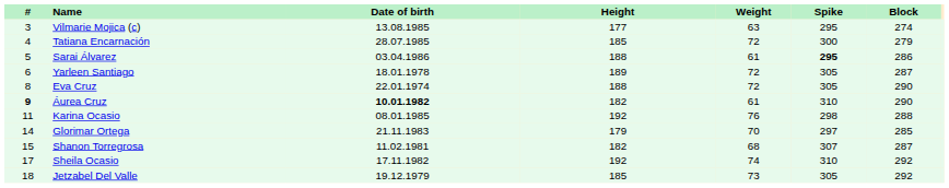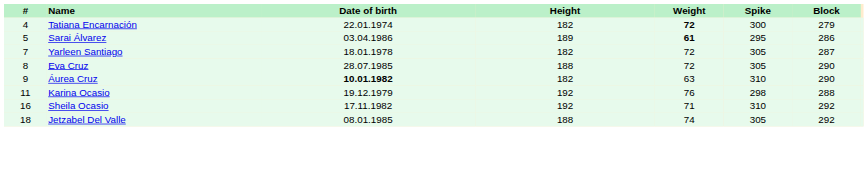 <table border=0 cellpadding=2 cellspacing=0  |- bgcolor=#FFECCE style="text-align:center; font-size:90%;" width=100%>
 <tr bgcolor=#BBF0C9>
 <th width=5%>#</th>
 <th width=25% align=left>Name</th>
 <th width=25%>Date of birth</th>
 <th width=21%>Height</th>
 <th width=8%>Weight</th>
 <th width=8%>Spike</th>
 <th width=8%>Block</th>
 </tr>
 <tr bgcolor=#E7FAEC>
-<td>3</td>
-<td align=left><a href='#'>Vilmarie Mojica</a> (<a href='#'>c</a>)</td>
-<td>13.08.1985</td>
-<td>177</td>
-<td>63</td>
-<td>295</td>
-<td>274</td>
-<td></td>
-</tr>
-<tr bgcolor=#E7FAEC>
 <td>4</td>
 <td align=left><a href='#'>Tatiana Encarnación</a></td>
-<td>28.07.1985</td>
-<td>185</td>
-<td>72</td>
+<td>22.01.1974</td>
+<td>182</td>
+<td><strong>72</strong></td>
 <td>300</td>
 <td>279</td>
 <td></td>
 </tr>
 <tr bgcolor=#E7FAEC>
 <td>5</td>
 <td align=left><a href='#'>Sarai Álvarez</a></td>
 <td>03.04.1986</td>
-<td>188</td>
-<td>61</td>
-<td><strong>295</strong></td>
+<td>189</td>
+<td><strong>61</strong></td>
+<td>295</td>
 <td>286</td>
 <td></td>
 </tr>
 <tr bgcolor=#E7FAEC>
-<td>6</td>
+<td>7</td>
 <td align=left><a href='#'>Yarleen Santiago</a></td>
 <td>18.01.1978</td>
-<td>189</td>
+<td>182</td>
 <td>72</td>
 <td>305</td>
 <td>287</td>
 <td></td>
 </tr>
 <tr bgcolor=#E7FAEC>
 <td>8</td>
 <td align=left><a href='#'>Eva Cruz</a></td>
-<td>22.01.1974</td>
+<td>28.07.1985</td>
 <td>188</td>
 <td>72</td>
 <td>305</td>
 <td>290</td>
 <td></td>
 </tr>
 <tr bgcolor=#E7FAEC>
-<td><strong>9</strong></td>
+<td>9</td>
 <td align=left><a href='#'>Áurea Cruz</a></td>
 <td><strong>10.01.1982</strong></td>
 <td>182</td>
-<td>61</td>
+<td>63</td>
 <td>310</td>
 <td>290</td>
 <td></td>
 </tr>
 <tr bgcolor=#E7FAEC>
 <td>11</td>
 <td align=left><a href='#'>Karina Ocasio</a></td>
-<td>08.01.1985</td>
+<td>19.12.1979</td>
 <td>192</td>
 <td>76</td>
 <td>298</td>
 <td>288</td>
 <td></td>
 </tr>
 <tr bgcolor=#E7FAEC>
-<td>14</td>
-<td align=left><a href='#'>Glorimar Ortega</a></td>
-<td>21.11.1983</td>
-<td>179</td>
-<td>70</td>
-<td>297</td>
-<td>285</td>
-<td></td>
-</tr>
-<tr bgcolor=#E7FAEC>
-<td>15</td>
-<td align=left><a href='#'>Shanon Torregrosa</a></td>
-<td>11.02.1981</td>
-<td>182</td>
-<td>68</td>
-<td>307</td>
-<td>287</td>
-<td></td>
-</tr>
-<tr bgcolor=#E7FAEC>
-<td>17</td>
+<td>16</td>
 <td align=left><a href='#'>Sheila Ocasio</a></td>
 <td>17.11.1982</td>
 <td>192</td>
-<td>74</td>
+<td>71</td>
 <td>310</td>
 <td>292</td>
 <td></td>
 </tr>
 <tr bgcolor=#E7FAEC>
 <td>18</td>
 <td align=left><a href='#'>Jetzabel Del Valle</a></td>
-<td>19.12.1979</td>
-<td>185</td>
-<td>73</td>
+<td>08.01.1985</td>
+<td>188</td>
+<td>74</td>
 <td>305</td>
 <td>292</td>
 <td></td>
 </tr>
 </table>
